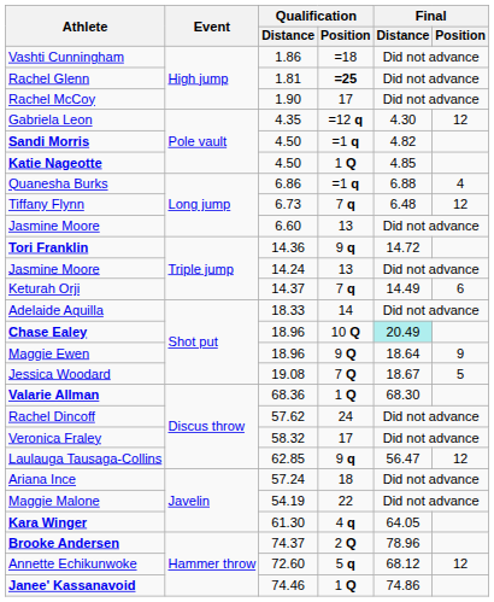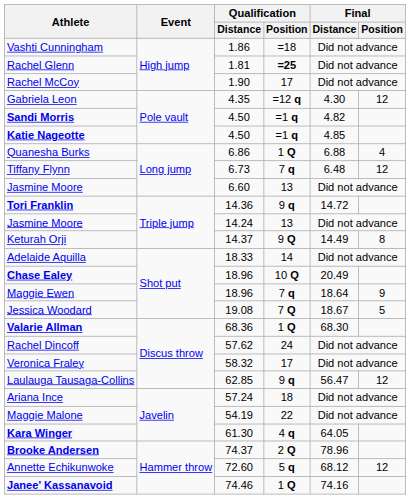 <table class="wikitable" style="font-size:90%">
 <tr>
 <th rowspan="2">Athlete</th>
 <th rowspan="2">Event</th>
 <th colspan="2">Qualification</th>
 <th colspan="2">Final</th>
 </tr>
 <tr style="font-size:95%">
 <th>Distance</th>
 <th>Position</th>
 <th>Distance</th>
 <th>Position</th>
 </tr>
 <tr align="center">
 <td align="left"><a href='#'>Vashti Cunningham</a></td>
 <td rowspan="3" align="left"><a href='#'>High jump</a></td>
 <td>1.86</td>
 <td>=18</td>
 <td colspan="2">Did not advance</td>
 </tr>
 <tr align="center">
 <td align="left"><a href='#'>Rachel Glenn</a></td>
 <td>1.81</td>
 <td><strong>=25</strong></td>
 <td colspan="2">Did not advance</td>
 </tr>
 <tr align="center">
 <td align="left"><a href='#'>Rachel McCoy</a></td>
 <td>1.90</td>
 <td>17</td>
 <td colspan="2">Did not advance</td>
 </tr>
 <tr align="center">
 <td align="left"><a href='#'>Gabriela Leon</a></td>
 <td rowspan="3" align="left"><a href='#'>Pole vault</a></td>
 <td>4.35</td>
 <td>=12 <strong>q</strong></td>
 <td>4.30</td>
 <td>12</td>
 </tr>
 <tr align="center">
 <td align="left"><strong><a href='#'>Sandi Morris</a></strong></td>
 <td>4.50</td>
 <td>=1 <strong>q</strong></td>
 <td>4.82</td>
 <td></td>
 </tr>
 <tr align="center">
 <td align="left"><strong><a href='#'>Katie Nageotte</a></strong></td>
 <td>4.50</td>
-<td>1 <strong>Q</strong></td>
+<td>=1 <strong>q</strong></td>
 <td>4.85</td>
 <td></td>
 </tr>
 <tr align="center">
 <td align="left"><a href='#'>Quanesha Burks</a></td>
 <td rowspan="3" align="left"><a href='#'>Long jump</a></td>
 <td>6.86</td>
-<td>=1 <strong>q</strong></td>
+<td>1 <strong>Q</strong></td>
 <td>6.88</td>
 <td>4</td>
 </tr>
 <tr align="center">
 <td align="left"><a href='#'>Tiffany Flynn</a></td>
 <td>6.73</td>
 <td>7 <strong>q</strong></td>
 <td>6.48</td>
 <td>12</td>
 </tr>
 <tr align="center">
 <td align="left"><a href='#'>Jasmine Moore</a></td>
 <td>6.60</td>
 <td>13</td>
 <td colspan="2">Did not advance</td>
 </tr>
 <tr align="center">
 <td align="left"><strong><a href='#'>Tori Franklin</a></strong></td>
 <td rowspan="3" align="left"><a href='#'>Triple jump</a></td>
 <td>14.36</td>
 <td>9 <strong>q</strong></td>
 <td>14.72</td>
 <td></td>
 </tr>
 <tr align="center">
 <td align="left"><a href='#'>Jasmine Moore</a></td>
 <td>14.24</td>
 <td>13</td>
 <td colspan="2">Did not advance</td>
 </tr>
 <tr align="center">
 <td align="left"><a href='#'>Keturah Orji</a></td>
 <td>14.37</td>
-<td>7 <strong>q</strong></td>
+<td>9 <strong>Q</strong></td>
 <td>14.49</td>
-<td>6</td>
+<td>8</td>
 </tr>
 <tr align="center">
 <td align="left"><a href='#'>Adelaide Aquilla</a></td>
 <td rowspan="4" align="left"><a href='#'>Shot put</a></td>
 <td>18.33</td>
 <td>14</td>
 <td colspan="2">Did not advance</td>
 </tr>
 <tr align="center">
 <td align="left"><strong><a href='#'>Chase Ealey</a></strong></td>
 <td>18.96</td>
 <td>10 <strong>Q</strong></td>
-<td style="background: paleturquoise;">20.49</td>
+<td>20.49</td>
 <td></td>
 </tr>
 <tr align="center">
 <td align="left"><a href='#'>Maggie Ewen</a></td>
 <td>18.96</td>
-<td>9 <strong>Q</strong></td>
+<td>7 <strong>q</strong></td>
 <td>18.64</td>
 <td>9</td>
 </tr>
 <tr align="center">
 <td align="left"><a href='#'>Jessica Woodard</a></td>
 <td>19.08</td>
 <td>7 <strong>Q</strong></td>
 <td>18.67</td>
 <td>5</td>
 </tr>
 <tr align="center">
 <td align="left"><strong><a href='#'>Valarie Allman</a></strong></td>
 <td rowspan="4" align="left"><a href='#'>Discus throw</a></td>
 <td>68.36</td>
 <td>1 <strong>Q</strong></td>
 <td>68.30</td>
 <td></td>
 </tr>
 <tr align="center">
 <td align="left"><a href='#'>Rachel Dincoff</a></td>
 <td>57.62</td>
 <td>24</td>
 <td colspan="2">Did not advance</td>
 </tr>
 <tr align="center">
 <td align="left"><a href='#'>Veronica Fraley</a></td>
 <td>58.32</td>
 <td>17</td>
 <td colspan="2">Did not advance</td>
 </tr>
 <tr align="center">
 <td align="left"><a href='#'>Laulauga Tausaga-Collins</a></td>
 <td>62.85</td>
 <td>9 <strong>q</strong></td>
 <td>56.47</td>
 <td>12</td>
 </tr>
 <tr align="center">
 <td align="left"><a href='#'>Ariana Ince</a></td>
 <td rowspan="3" align="left"><a href='#'>Javelin</a></td>
 <td>57.24</td>
 <td>18</td>
 <td colspan="2">Did not advance</td>
 </tr>
 <tr align="center">
 <td align="left"><a href='#'>Maggie Malone</a></td>
 <td>54.19</td>
 <td>22</td>
 <td colspan="2">Did not advance</td>
 </tr>
 <tr align="center">
 <td align="left"><strong><a href='#'>Kara Winger</a></strong></td>
 <td>61.30</td>
 <td>4 <strong>q</strong></td>
 <td>64.05</td>
 <td></td>
 </tr>
 <tr align="center">
 <td align="left"><strong><a href='#'>Brooke Andersen</a></strong></td>
 <td rowspan="3" align="left"><a href='#'>Hammer throw</a></td>
 <td>74.37</td>
 <td>2 <strong>Q</strong></td>
 <td>78.96</td>
 <td></td>
 </tr>
 <tr align="center">
 <td align="left"><a href='#'>Annette Echikunwoke</a></td>
 <td>72.60</td>
 <td>5 <strong>q</strong></td>
 <td>68.12</td>
 <td>12</td>
 </tr>
 <tr align="center">
 <td align="left"><strong><a href='#'>Janee' Kassanavoid</a></strong></td>
 <td>74.46</td>
 <td>1 <strong>Q</strong></td>
-<td>74.86</td>
+<td>74.16</td>
 <td></td>
 </tr>
 </table>
